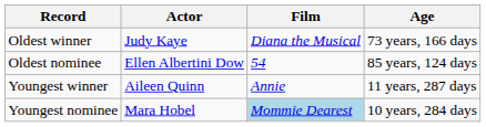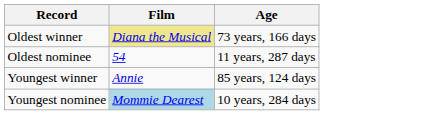 <table class="wikitable">
 <tr>
 <th scope="col">Record</th>
-<th scope="col">Actor</th>
 <th>Film</th>
 <th scope="col">Age</th>
 </tr>
 <tr>
 <td>Oldest winner</td>
-<td><a href='#'>Judy Kaye</a></td>
-<td><em><a href='#'>Diana the Musical</a></em></td>
+<td style="background: khaki;"><em><a href='#'>Diana the Musical</a></em></td>
 <td>73 years, 166 days</td>
 </tr>
 <tr>
 <td>Oldest nominee</td>
-<td><a href='#'>Ellen Albertini Dow</a></td>
 <td><em><a href='#'>54</a></em></td>
+<td>11 years, 287 days</td>
+</tr>
+<tr>
+<td>Youngest winner</td>
+<td><em><a href='#'>Annie</a></em></td>
 <td>85 years, 124 days</td>
 </tr>
 <tr>
-<td>Youngest winner</td>
-<td><a href='#'>Aileen Quinn</a></td>
-<td><em><a href='#'>Annie</a></em></td>
-<td>11 years, 287 days</td>
-</tr>
-<tr>
 <td>Youngest nominee</td>
-<td><a href='#'>Mara Hobel</a></td>
 <td style="background: lightblue;"><em><a href='#'>Mommie Dearest</a></em></td>
 <td>10 years, 284 days</td>
 </tr>
 </table>
